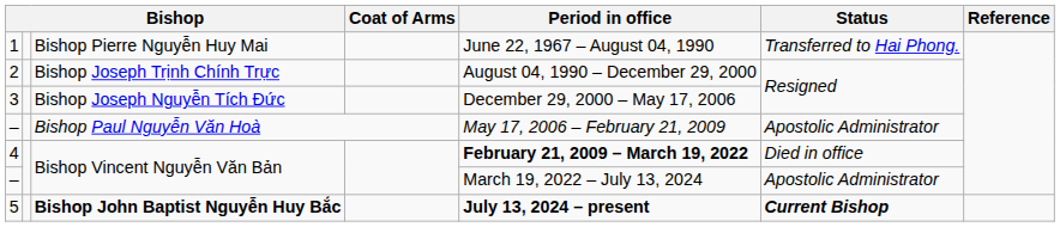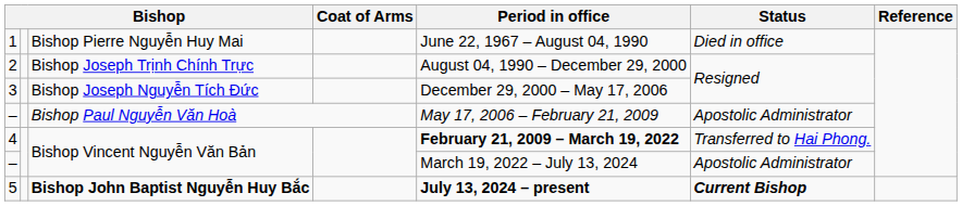 <table class="wikitable">
 <tr>
 <th colspan="3">Bishop</th>
 <th>Coat of Arms</th>
 <th>Period in office</th>
 <th>Status</th>
 <th>Reference</th>
 </tr>
 <tr>
 <td>1</td>
 <td></td>
 <td>Bishop Pierre Nguyễn Huy Mai</td>
 <td></td>
 <td>June 22, 1967 – August 04, 1990</td>
-<td><em>Transferred to <a href='#'>Hai Phong.</a></em></td>
+<td><em>Died in office</em></td>
 <td rowspan=6></td>
 </tr>
 <tr>
 <td>2</td>
 <td></td>
 <td>Bishop <a href='#'>Joseph Trịnh Chính Trực</a></td>
 <td></td>
 <td>August 04, 1990 – December 29, 2000</td>
 <td rowspan=2><em>Resigned</em></td>
 </tr>
 <tr>
 <td>3</td>
 <td></td>
 <td>Bishop <a href='#'>Joseph Nguyễn Tích Đức</a></td>
 <td></td>
 <td>December 29, 2000 – May 17, 2006</td>
 </tr>
 <tr>
 <td>–</td>
 <td></td>
 <td colspan=2><em>Bishop <a href='#'>Paul Nguyễn Văn Hoà</a></em></td>
 <td><em>May 17, 2006 – February 21, 2009</em></td>
 <td><em>Apostolic Administrator</em></td>
 </tr>
 <tr>
 <td>4</td>
 <td rowspan=2></td>
 <td rowspan=2>Bishop Vincent Nguyễn Văn Bản</td>
 <td rowspan=2></td>
 <td><strong>February 21, 2009 – March 19, 2022</strong></td>
-<td><em>Died in office</em></td>
+<td><em>Transferred to <a href='#'>Hai Phong.</a></em></td>
 </tr>
 <tr>
 <td>–</td>
 <td>March 19, 2022 – July 13, 2024</td>
 <td><em>Apostolic Administrator</em></td>
 </tr>
 <tr>
 <td>5</td>
 <td></td>
 <td><strong>Bishop John Baptist Nguyễn Huy Bắc</strong></td>
 <td></td>
 <td><strong>July 13, 2024 – present</strong></td>
 <td><strong><em>Current Bishop</em></strong></td>
 </tr>
 </table>
